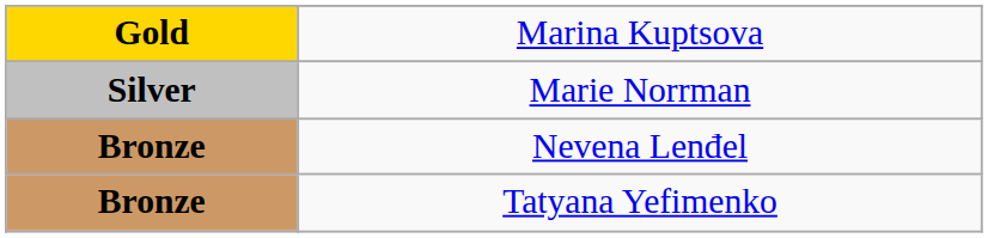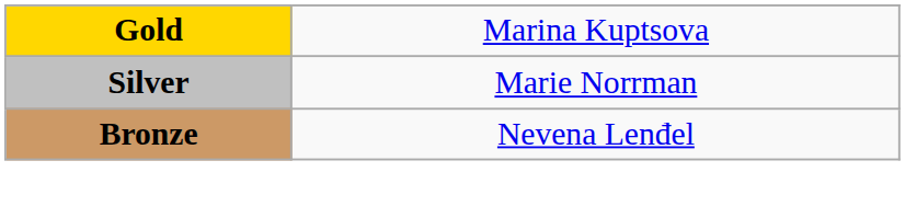 <table class="wikitable" style="text-align:center; " width="35%">
 <tr>
 <td bgcolor="gold"><strong>Gold</strong></td>
 <td><a href='#'>Marina Kuptsova</a><br>  <small><em></em></small></td>
 </tr>
 <tr>
 <td bgcolor="silver"><strong>Silver</strong></td>
 <td><a href='#'>Marie Norrman</a><br>  <small><em></em></small></td>
 </tr>
 <tr>
 <td bgcolor="CC9966"><strong>Bronze</strong></td>
 <td><a href='#'>Nevena Lenđel</a><br>  <small><em></em></small></td>
 </tr>
-<tr>
-<td bgcolor="CC9966"><strong>Bronze</strong></td>
-<td><a href='#'>Tatyana Yefimenko</a><br>  <small><em></em></small></td>
-</tr>
 </table>
